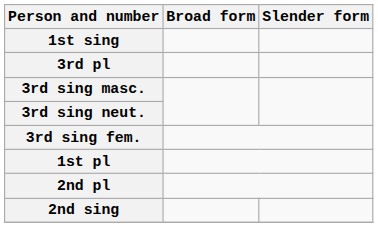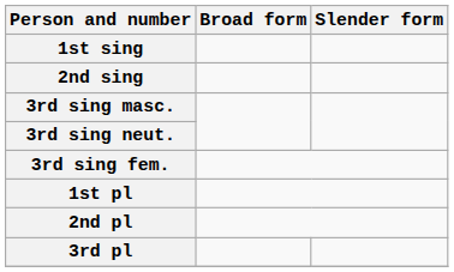 <table class="wikitable">
 <tr>
 <th>Person and number</th>
 <th>Broad form</th>
 <th>Slender form</th>
 </tr>
 <tr>
 <th>1st sing</th>
 <td></td>
 <td></td>
 </tr>
 <tr>
-<th>3rd pl</th>
+<th>2nd sing</th>
 <td></td>
 <td></td>
 </tr>
 <tr>
 <th>3rd sing masc.</th>
 <td rowspan="2"></td>
 <td rowspan="2"></td>
 </tr>
 <tr>
 <th>3rd sing neut.</th>
 </tr>
 <tr>
 <th>3rd sing fem.</th>
 <td colspan="2" align="center"></td>
 </tr>
 <tr>
 <th>1st pl</th>
 <td colspan="2" align="center"></td>
 </tr>
 <tr>
 <th>2nd pl</th>
 <td colspan="2" align="center"></td>
 </tr>
 <tr>
-<th>2nd sing</th>
+<th>3rd pl</th>
 <td></td>
 <td></td>
 </tr>
 <tr>
 </tr>
 </table>
